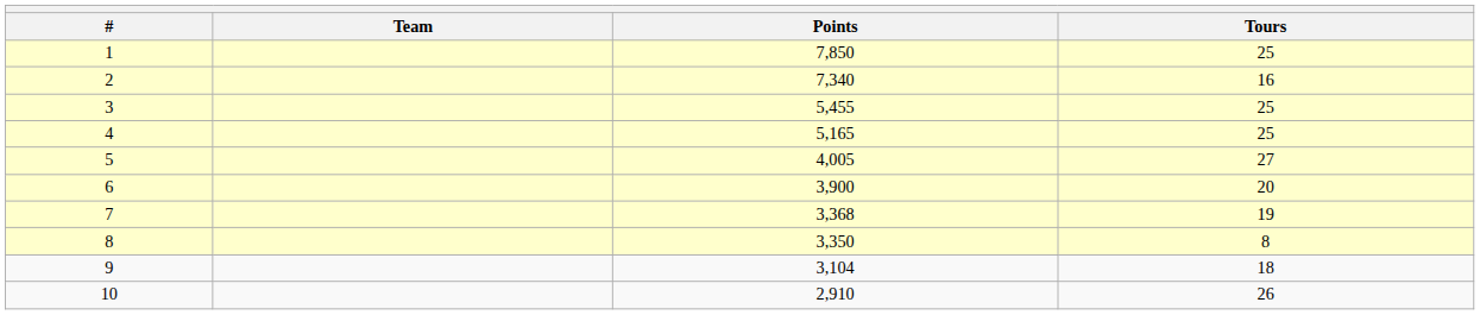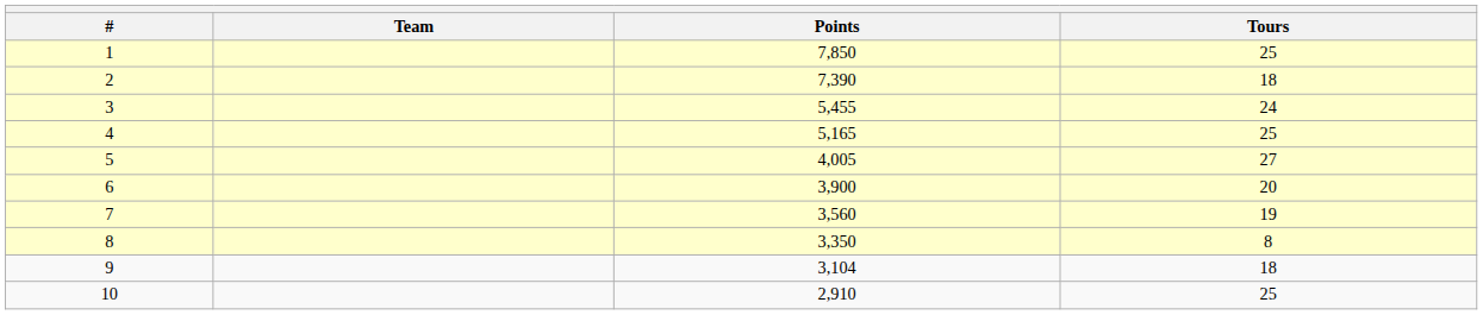 <table class="wikitable nowrap" style="text-align:center; width:70%">
 <tr>
 <th colspan="4"></th>
 </tr>
 <tr>
 <th>#</th>
 <th>Team</th>
 <th>Points</th>
 <th>Tours</th>
 </tr>
 <tr style="background:#ffffcc">
 <td>1</td>
 <td align="left"> <br> </td>
 <td>7,850</td>
 <td>25</td>
 </tr>
 <tr style="background:#ffffcc">
 <td>2</td>
 <td align="left"> <br> </td>
-<td>7,340</td>
-<td>16</td>
+<td>7,390</td>
+<td>18</td>
 </tr>
 <tr style="background:#ffffcc">
 <td>3</td>
 <td align="left"> <br> </td>
 <td>5,455</td>
-<td>25</td>
+<td>24</td>
 </tr>
 <tr style="background:#ffffcc">
 <td>4</td>
 <td align="left"> <br> </td>
 <td>5,165</td>
 <td>25</td>
 </tr>
 <tr style="background:#ffffcc">
 <td>5</td>
 <td align="left"> <br> </td>
 <td>4,005</td>
 <td>27</td>
 </tr>
 <tr style="background:#ffffcc">
 <td>6</td>
 <td align="left"> <br> </td>
 <td>3,900</td>
 <td>20</td>
 </tr>
 <tr style="background:#ffffcc">
 <td>7</td>
 <td align="left"> <br> </td>
-<td>3,368</td>
+<td>3,560</td>
 <td>19</td>
 </tr>
 <tr style="background:#ffffcc">
 <td>8</td>
 <td align="left"> <br> </td>
 <td>3,350</td>
 <td>8</td>
 </tr>
 <tr>
 <td>9</td>
 <td align="left"> <br> </td>
 <td>3,104</td>
 <td>18</td>
 </tr>
 <tr>
 <td>10</td>
 <td align="left"> <br> </td>
 <td>2,910</td>
-<td>26</td>
+<td>25</td>
 </tr>
 </table>
